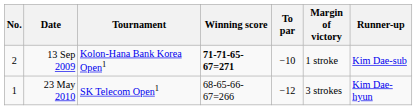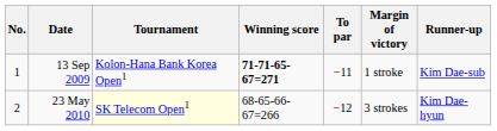 <table class="wikitable" style="font-size:95%;">
 <tr>
 <th>No.</th>
 <th>Date</th>
 <th>Tournament</th>
 <th>Winning score</th>
 <th>To par</th>
 <th>Margin of<br>victory</th>
 <th>Runner-up</th>
 </tr>
 <tr>
-<td align=center>2</td>
+<td align=center>1</td>
 <td align=right>13 Sep <a href='#'>2009</a></td>
 <td><a href='#'>Kolon-Hana Bank Korea Open</a><sup>1</sup></td>
 <td><strong>71-71-65-67=271</strong></td>
-<td align=center>−10</td>
+<td align=center>−11</td>
 <td>1 stroke</td>
 <td> <a href='#'>Kim Dae-sub</a></td>
 </tr>
 <tr>
-<td align=center>1</td>
+<td align=center>2</td>
 <td align=right>23 May <a href='#'>2010</a></td>
-<td><a href='#'>SK Telecom Open</a><sup>1</sup></td>
+<td style="background: lightyellow;"><a href='#'>SK Telecom Open</a><sup>1</sup></td>
 <td>68-65-66-67=266</td>
 <td align=center>−12</td>
 <td>3 strokes</td>
 <td> <a href='#'>Kim Dae-hyun</a></td>
 </tr>
 </table>
